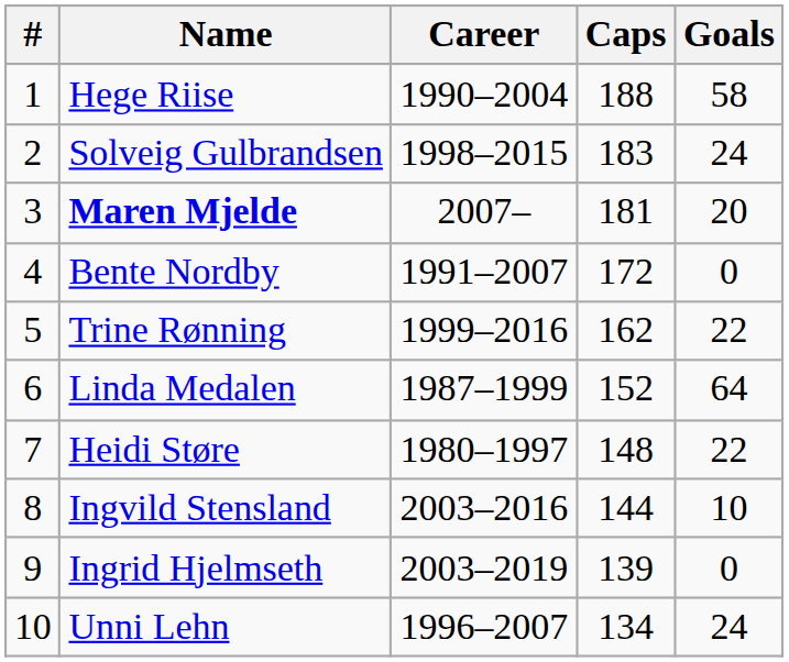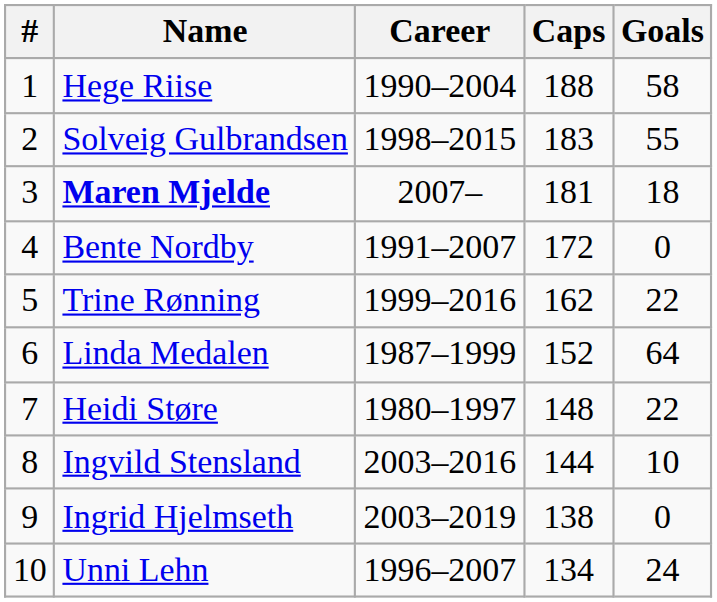 <table class="wikitable sortable" style="text-align:center;">
 <tr>
 <th>#</th>
 <th>Name</th>
 <th>Career</th>
 <th>Caps</th>
 <th>Goals</th>
 </tr>
 <tr>
 <td>1</td>
 <td align="left"><a href='#'>Hege Riise</a></td>
 <td>1990–2004</td>
 <td>188</td>
 <td>58</td>
 </tr>
 <tr>
 <td>2</td>
 <td align="left"><a href='#'>Solveig Gulbrandsen</a></td>
 <td>1998–2015</td>
 <td>183</td>
-<td>24</td>
+<td>55</td>
 </tr>
 <tr>
 <td>3</td>
 <td align="left"><strong><a href='#'>Maren Mjelde</a></strong></td>
 <td>2007–</td>
 <td>181</td>
-<td>20</td>
+<td>18</td>
 </tr>
 <tr>
 <td>4</td>
 <td align="left"><a href='#'>Bente Nordby</a></td>
 <td>1991–2007</td>
 <td>172</td>
 <td>0</td>
 </tr>
 <tr>
 <td>5</td>
 <td align="left"><a href='#'>Trine Rønning</a></td>
 <td>1999–2016</td>
 <td>162</td>
 <td>22</td>
 </tr>
 <tr>
 <td>6</td>
 <td align="left"><a href='#'>Linda Medalen</a></td>
 <td>1987–1999</td>
 <td>152</td>
 <td>64</td>
 </tr>
 <tr>
 <td>7</td>
 <td align="left"><a href='#'>Heidi Støre</a></td>
 <td>1980–1997</td>
 <td>148</td>
 <td>22</td>
 </tr>
 <tr>
 <td>8</td>
 <td align="left"><a href='#'>Ingvild Stensland</a></td>
 <td>2003–2016</td>
 <td>144</td>
 <td>10</td>
 </tr>
 <tr>
 <td>9</td>
 <td align="left"><a href='#'>Ingrid Hjelmseth</a></td>
 <td>2003–2019</td>
-<td>139</td>
+<td>138</td>
 <td>0</td>
 </tr>
 <tr>
 <td>10</td>
 <td align="left"><a href='#'>Unni Lehn</a></td>
 <td>1996–2007</td>
 <td>134</td>
 <td>24</td>
 </tr>
 </table>
